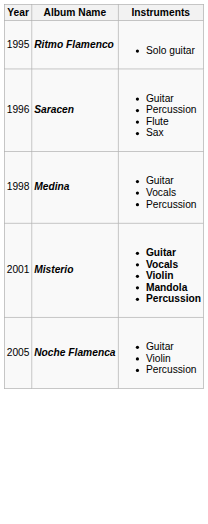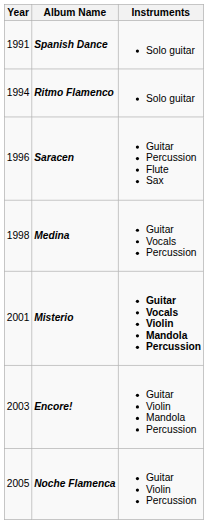 <table class="wikitable" style="text-align:center">
 <tr>
 <th>Year</th>
 <th>Album Name</th>
 <th>Instruments</th>
 </tr>
 <tr>
-<td>1995</td>
+<td>1991</td>
+<td style="text-align:left"><strong><em>Spanish Dance</em></strong></td>
+<td style="text-align:left"><br><ul><li>Solo guitar</li></ul></td>
+</tr>
+<tr>
+<td>1994</td>
 <td style="text-align:left"><strong><em>Ritmo Flamenco</em></strong></td>
 <td style="text-align:left"><br><ul><li>Solo guitar</li></ul></td>
 </tr>
 <tr>
 <td>1996</td>
 <td style="text-align:left"><strong><em>Saracen</em></strong></td>
 <td style="text-align:left"><br><ul><li>Guitar</li><li>Percussion</li><li>Flute</li><li>Sax</li></ul></td>
 </tr>
 <tr>
 <td>1998</td>
 <td style="text-align:left"><strong><em>Medina</em></strong></td>
 <td style="text-align:left"><br><ul><li>Guitar</li><li>Vocals</li><li>Percussion</li></ul></td>
 </tr>
 <tr>
 <td>2001</td>
 <td style="text-align:left"><strong><em>Misterio</em></strong></td>
 <td style="text-align:left"><strong><br><ul><li>Guitar</li><li>Vocals</li><li>Violin</li><li>Mandola</li><li>Percussion</li></ul></strong></td>
 </tr>
 <tr>
+<td>2003</td>
+<td style="text-align:left"><strong><em>Encore!</em></strong></td>
+<td style="text-align:left"><br><ul><li>Guitar</li><li>Violin</li><li>Mandola</li><li>Percussion</li></ul></td>
+</tr>
+<tr>
 <td>2005</td>
 <td style="text-align:left"><strong><em>Noche Flamenca</em></strong></td>
 <td style="text-align:left"><br><ul><li>Guitar</li><li>Violin</li><li>Percussion</li></ul></td>
 </tr>
 </table>
